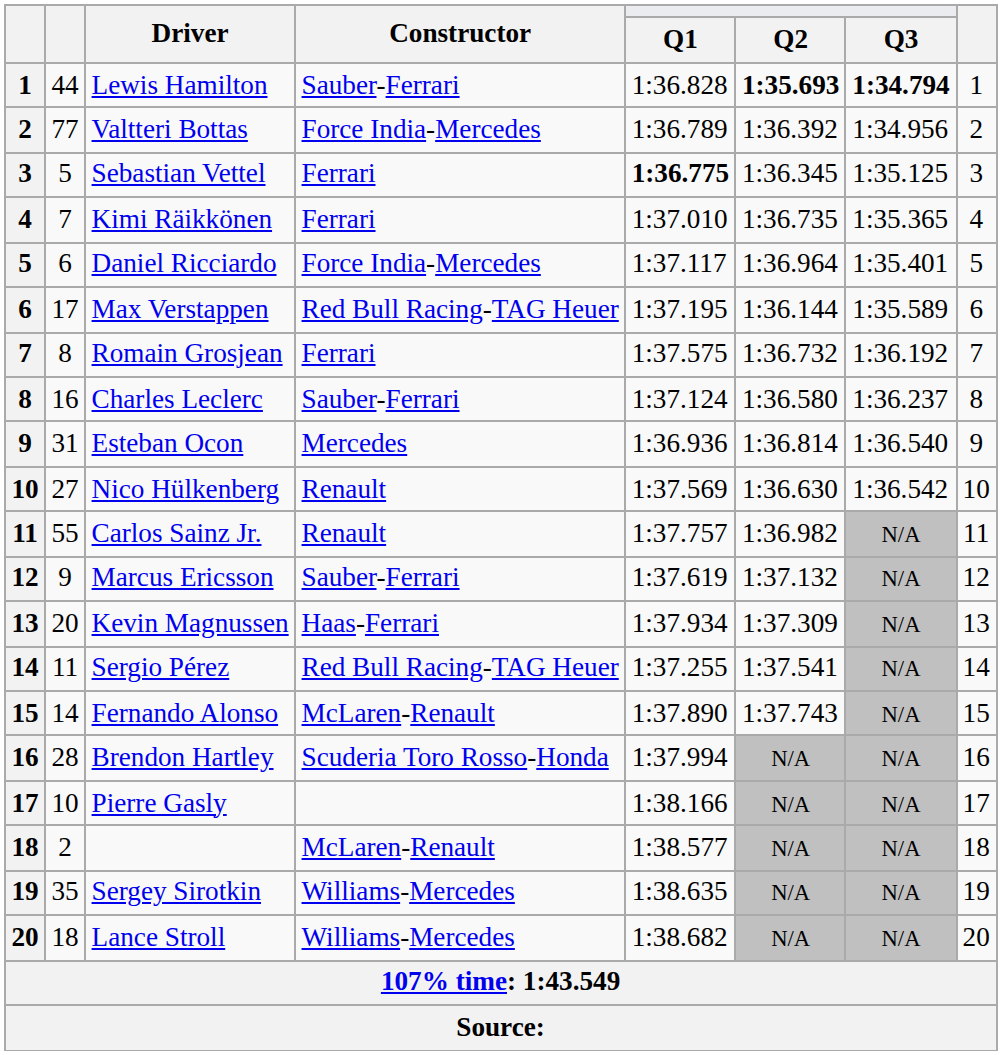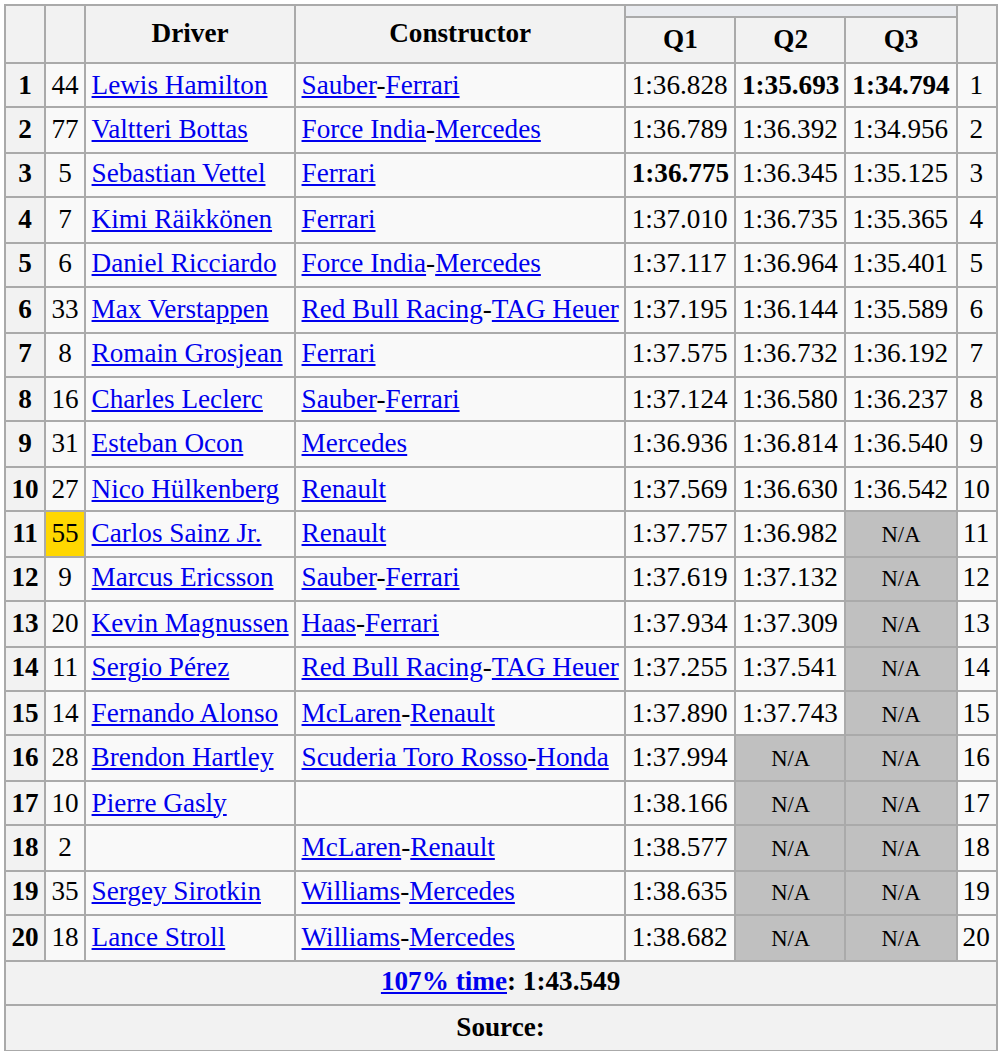 <table class="wikitable sortable" style="font-size:85%">
 <tr>
 <th rowspan=2></th>
 <th rowspan=2></th>
 <th rowspan=2>Driver</th>
 <th rowspan=2>Constructor</th>
 <th class="unsortable" style="background:#eaecf0; text-align:center;" colspan="3"></th>
 <th rowspan=2></th>
 </tr>
 <tr>
 <th>Q1</th>
 <th>Q2</th>
 <th>Q3</th>
 </tr>
 <tr>
 <th>1</th>
 <td align="center">44</td>
 <td data-sort-value="HAM"> <a href='#'>Lewis Hamilton</a></td>
 <td><a href='#'>Sauber</a>-<a href='#'>Ferrari</a></td>
 <td>1:36.828</td>
 <td><strong>1:35.693</strong></td>
 <td><strong>1:34.794</strong></td>
 <td align="center">1</td>
 </tr>
 <tr>
 <th>2</th>
 <td align="center">77</td>
 <td data-sort-value="BOT"> <a href='#'>Valtteri Bottas</a></td>
 <td><a href='#'>Force India</a>-<a href='#'>Mercedes</a></td>
 <td>1:36.789</td>
 <td>1:36.392</td>
 <td>1:34.956</td>
 <td align="center">2</td>
 </tr>
 <tr>
 <th>3</th>
 <td align="center">5</td>
 <td data-sort-value="VET"> <a href='#'>Sebastian Vettel</a></td>
 <td><a href='#'>Ferrari</a></td>
 <td><strong>1:36.775</strong></td>
 <td>1:36.345</td>
 <td>1:35.125</td>
 <td align="center">3</td>
 </tr>
 <tr>
 <th>4</th>
 <td align="center">7</td>
 <td data-sort-value="RAI"> <a href='#'>Kimi Räikkönen</a></td>
 <td><a href='#'>Ferrari</a></td>
 <td>1:37.010</td>
 <td>1:36.735</td>
 <td>1:35.365</td>
 <td align="center">4</td>
 </tr>
 <tr>
 <th>5</th>
 <td align="center">6</td>
 <td data-sort-value="RIC"> <a href='#'>Daniel Ricciardo</a></td>
 <td><a href='#'>Force India</a>-<a href='#'>Mercedes</a></td>
 <td>1:37.117</td>
 <td>1:36.964</td>
 <td>1:35.401</td>
 <td align="center">5</td>
 </tr>
 <tr>
 <th>6</th>
-<td align="center">17</td>
+<td align="center">33</td>
 <td data-sort-value="VER"> <a href='#'>Max Verstappen</a></td>
 <td><a href='#'>Red Bull Racing</a>-<a href='#'>TAG Heuer</a></td>
 <td>1:37.195</td>
 <td>1:36.144</td>
 <td>1:35.589</td>
 <td align="center">6</td>
 </tr>
 <tr>
 <th>7</th>
 <td align="center">8</td>
 <td data-sort-value="GRO"> <a href='#'>Romain Grosjean</a></td>
 <td><a href='#'>Ferrari</a></td>
 <td>1:37.575</td>
 <td>1:36.732</td>
 <td>1:36.192</td>
 <td align="center">7</td>
 </tr>
 <tr>
 <th>8</th>
 <td align="center">16</td>
 <td data-sort-value="LEC"> <a href='#'>Charles Leclerc</a></td>
 <td><a href='#'>Sauber</a>-<a href='#'>Ferrari</a></td>
 <td>1:37.124</td>
 <td>1:36.580</td>
 <td>1:36.237</td>
 <td align="center">8</td>
 </tr>
 <tr>
 <th>9</th>
 <td align="center">31</td>
 <td data-sort-value="OCO"> <a href='#'>Esteban Ocon</a></td>
 <td><a href='#'>Mercedes</a></td>
 <td>1:36.936</td>
 <td>1:36.814</td>
 <td>1:36.540</td>
 <td align="center">9</td>
 </tr>
 <tr>
 <th>10</th>
 <td align="center">27</td>
 <td data-sort-value="HUL"> <a href='#'>Nico Hülkenberg</a></td>
 <td><a href='#'>Renault</a></td>
 <td>1:37.569</td>
 <td>1:36.630</td>
 <td>1:36.542</td>
 <td align="center">10</td>
 </tr>
 <tr>
 <th>11</th>
-<td align="center">55</td>
+<td align="center" style="background: gold;">55</td>
 <td data-sort-value="SAI"> <a href='#'>Carlos Sainz Jr.</a></td>
 <td><a href='#'>Renault</a></td>
 <td>1:37.757</td>
 <td>1:36.982</td>
 <td style="background: silver" align="center"><small>N/A</small></td>
 <td align="center">11</td>
 </tr>
 <tr>
 <th>12</th>
 <td align="center">9</td>
 <td data-sort-value="ERI"> <a href='#'>Marcus Ericsson</a></td>
 <td><a href='#'>Sauber</a>-<a href='#'>Ferrari</a></td>
 <td>1:37.619</td>
 <td>1:37.132</td>
 <td style="background: silver" align="center"><small>N/A</small></td>
 <td align="center">12</td>
 </tr>
 <tr>
 <th>13</th>
 <td align="center">20</td>
 <td data-sort-value="MAG"> <a href='#'>Kevin Magnussen</a></td>
 <td><a href='#'>Haas</a>-<a href='#'>Ferrari</a></td>
 <td>1:37.934</td>
 <td>1:37.309</td>
 <td style="background: silver" align="center"><small>N/A</small></td>
 <td align="center">13</td>
 </tr>
 <tr>
 <th>14</th>
 <td align="center">11</td>
 <td data-sort-value="PER"> <a href='#'>Sergio Pérez</a></td>
 <td><a href='#'>Red Bull Racing</a>-<a href='#'>TAG Heuer</a></td>
 <td>1:37.255</td>
 <td>1:37.541</td>
 <td style="background: silver" align="center"><small>N/A</small></td>
 <td align="center">14</td>
 </tr>
 <tr>
 <th>15</th>
 <td align="center">14</td>
 <td data-sort-value="ALO"> <a href='#'>Fernando Alonso</a></td>
 <td><a href='#'>McLaren</a>-<a href='#'>Renault</a></td>
 <td>1:37.890</td>
 <td>1:37.743</td>
 <td style="background: silver" align="center"><small>N/A</small></td>
 <td align="center">15</td>
 </tr>
 <tr>
 <th>16</th>
 <td align="center">28</td>
 <td data-sort-value="HAR"> <a href='#'>Brendon Hartley</a></td>
 <td><a href='#'>Scuderia Toro Rosso</a>-<a href='#'>Honda</a></td>
 <td>1:37.994</td>
 <td style="background: silver" align="center"><small>N/A</small></td>
 <td style="background: silver" align="center"><small>N/A</small></td>
 <td align="center">16</td>
 </tr>
 <tr>
 <th>17</th>
 <td align="center">10</td>
 <td data-sort-value="GAS"> <a href='#'>Pierre Gasly</a></td>
 <td></td>
 <td>1:38.166</td>
 <td style="background: silver" align="center"><small>N/A</small></td>
 <td style="background: silver" align="center"><small>N/A</small></td>
 <td align="center">17</td>
 </tr>
 <tr>
 <th>18</th>
 <td align="center">2</td>
 <td data-sort-value="VAN"></td>
 <td><a href='#'>McLaren</a>-<a href='#'>Renault</a></td>
 <td>1:38.577</td>
 <td style="background: silver" align="center"><small>N/A</small></td>
 <td style="background: silver" align="center"><small>N/A</small></td>
 <td align="center">18</td>
 </tr>
 <tr>
 <th>19</th>
 <td align="center">35</td>
 <td data-sort-value="SIR"> <a href='#'>Sergey Sirotkin</a></td>
 <td><a href='#'>Williams</a>-<a href='#'>Mercedes</a></td>
 <td>1:38.635</td>
 <td style="background: silver" align="center"><small>N/A</small></td>
 <td style="background: silver" align="center"><small>N/A</small></td>
 <td align="center">19</td>
 </tr>
 <tr>
 <th>20</th>
 <td align="center">18</td>
 <td data-sort-value="STR"> <a href='#'>Lance Stroll</a></td>
 <td><a href='#'>Williams</a>-<a href='#'>Mercedes</a></td>
 <td>1:38.682</td>
 <td style="background: silver" align="center"><small>N/A</small></td>
 <td style="background: silver" align="center"><small>N/A</small></td>
 <td align="center">20</td>
 </tr>
 <tr>
 <th colspan="8"><a href='#'>107% time</a>: 1:43.549</th>
 </tr>
 <tr>
 <th colspan="8">Source:</th>
 </tr>
 </table>
